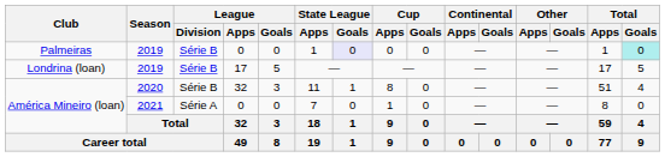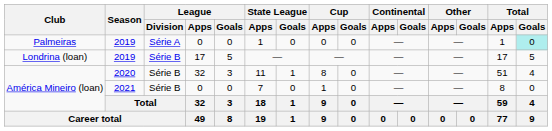 <table class="wikitable" style="text-align: center">
 <tr>
 <th rowspan="2">Club</th>
 <th rowspan="2">Season</th>
 <th colspan="3">League</th>
 <th colspan="2">State League</th>
 <th colspan="2">Cup</th>
 <th colspan="2">Continental</th>
 <th colspan="2">Other</th>
 <th colspan="2">Total</th>
 </tr>
 <tr>
 <th>Division</th>
 <th>Apps</th>
 <th>Goals</th>
 <th>Apps</th>
 <th>Goals</th>
 <th>Apps</th>
 <th>Goals</th>
 <th>Apps</th>
 <th>Goals</th>
 <th>Apps</th>
 <th>Goals</th>
 <th>Apps</th>
 <th>Goals</th>
 </tr>
 <tr>
 <td><a href='#'>Palmeiras</a></td>
 <td><a href='#'>2019</a></td>
-<td><a href='#'>Série B</a></td>
+<td><a href='#'>Série A</a></td>
 <td>0</td>
 <td>0</td>
 <td>1</td>
-<td style="background: lavender;">0</td>
+<td>0</td>
 <td>0</td>
 <td>0</td>
 <td colspan="2">—</td>
 <td colspan="2">—</td>
 <td>1</td>
 <td style="background: paleturquoise;">0</td>
 </tr>
 <tr>
 <td><a href='#'>Londrina</a> (loan)</td>
 <td><a href='#'>2019</a></td>
 <td><a href='#'>Série B</a></td>
 <td>17</td>
 <td>5</td>
 <td colspan="2">—</td>
 <td colspan="2">—</td>
 <td colspan="2">—</td>
 <td colspan="2">—</td>
 <td>17</td>
 <td>5</td>
 </tr>
 <tr>
 <td rowspan="3"><a href='#'>América Mineiro</a> (loan)</td>
 <td><a href='#'>2020</a></td>
 <td>Série B</td>
 <td>32</td>
 <td>3</td>
 <td>11</td>
 <td>1</td>
 <td>8</td>
 <td>0</td>
 <td colspan="2">—</td>
 <td colspan="2">—</td>
 <td>51</td>
 <td>4</td>
 </tr>
 <tr>
 <td><a href='#'>2021</a></td>
-<td>Série A</td>
+<td>Série B</td>
 <td>0</td>
 <td>0</td>
 <td>7</td>
 <td>0</td>
 <td>1</td>
 <td>0</td>
 <td colspan="2">—</td>
 <td colspan="2">—</td>
 <td>8</td>
 <td>0</td>
 </tr>
 <tr>
 <th colspan="2">Total</th>
 <th>32</th>
 <th>3</th>
 <th>18</th>
 <th>1</th>
 <th>9</th>
 <th>0</th>
 <th colspan="2">—</th>
 <th colspan="2">—</th>
 <th>59</th>
 <th>4</th>
 </tr>
 <tr>
 <th colspan="3"><strong>Career total</strong></th>
 <th>49</th>
 <th>8</th>
 <th>19</th>
 <th>1</th>
 <th>9</th>
 <th>0</th>
 <th>0</th>
 <th>0</th>
 <th>0</th>
 <th>0</th>
 <th>77</th>
 <th>9</th>
 </tr>
 </table>
